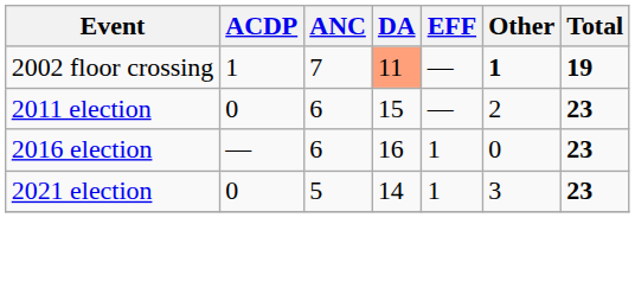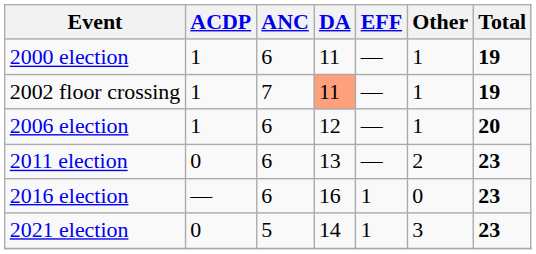 <table class="wikitable">
 <tr>
 <th>Event</th>
 <th><a href='#'>ACDP</a></th>
 <th><a href='#'>ANC</a></th>
 <th><a href='#'>DA</a></th>
 <th><a href='#'>EFF</a></th>
 <th>Other</th>
 <th>Total</th>
 </tr>
 <tr>
+<td><a href='#'>2000 election</a></td>
+<td>1</td>
+<td>6</td>
+<td>11</td>
+<td>—</td>
+<td>1</td>
+<td><strong>19</strong></td>
+</tr>
+<tr>
 <td>2002 floor crossing</td>
 <td>1</td>
 <td>7</td>
 <td style="background: lightsalmon;">11</td>
 <td>—</td>
-<td><strong>1</strong></td>
+<td>1</td>
 <td><strong>19</strong></td>
+</tr>
+<tr>
+<td><a href='#'>2006 election</a></td>
+<td>1</td>
+<td>6</td>
+<td>12</td>
+<td>—</td>
+<td>1</td>
+<td><strong>20</strong></td>
 </tr>
 <tr>
 <td><a href='#'>2011 election</a></td>
 <td>0</td>
 <td>6</td>
-<td>15</td>
+<td>13</td>
 <td>—</td>
 <td>2</td>
 <td><strong>23</strong></td>
 </tr>
 <tr>
 <td><a href='#'>2016 election</a></td>
 <td>—</td>
 <td>6</td>
 <td>16</td>
 <td>1</td>
 <td>0</td>
 <td><strong>23</strong></td>
 </tr>
 <tr>
 <td><a href='#'>2021 election</a></td>
 <td>0</td>
 <td>5</td>
 <td>14</td>
 <td>1</td>
 <td>3</td>
 <td><strong>23</strong></td>
 </tr>
 <tr>
 </tr>
 </table>
